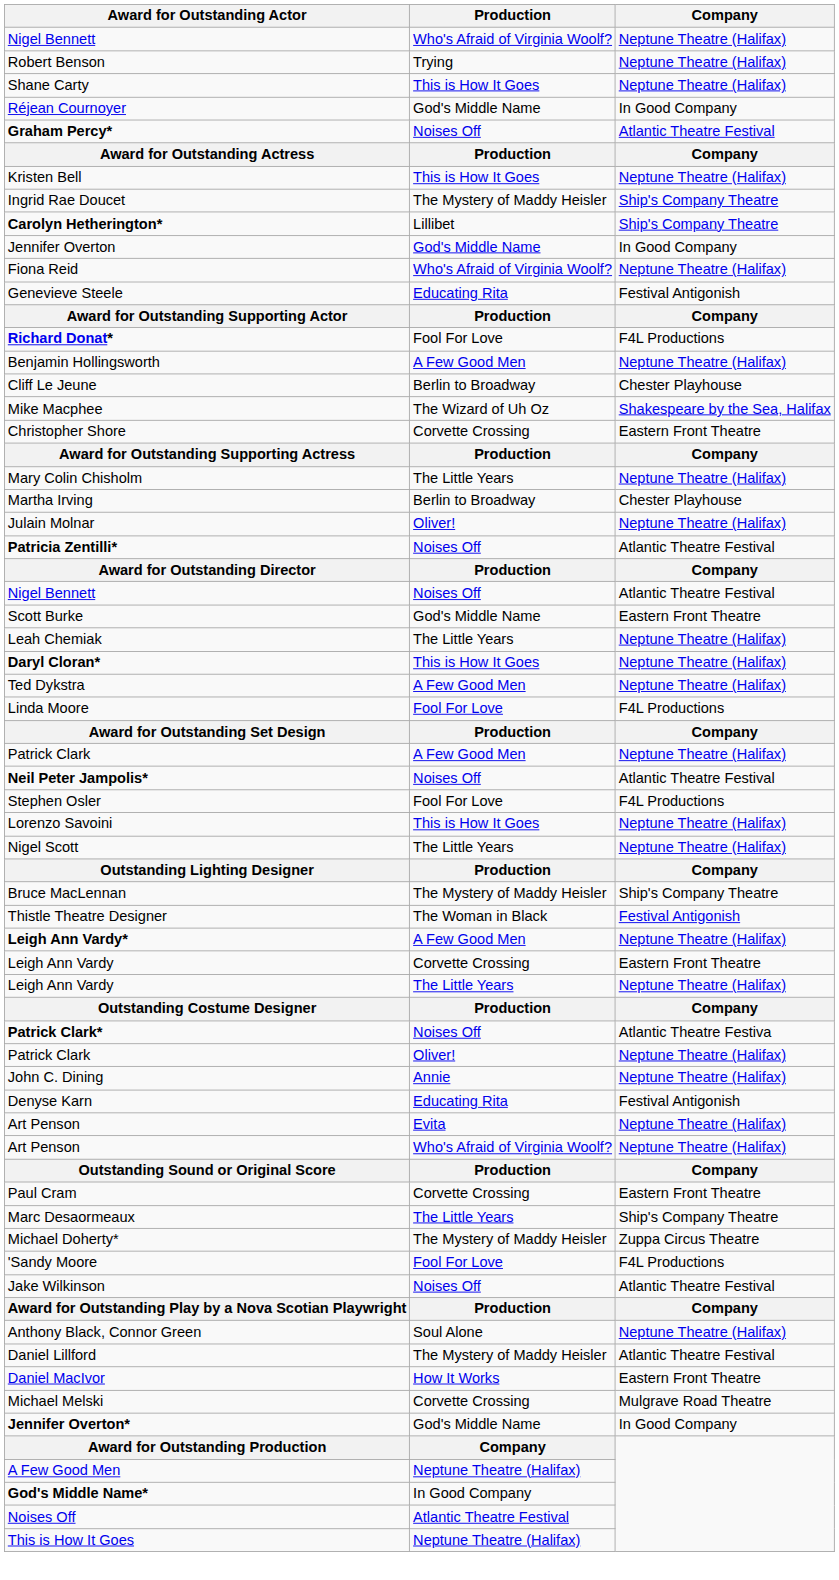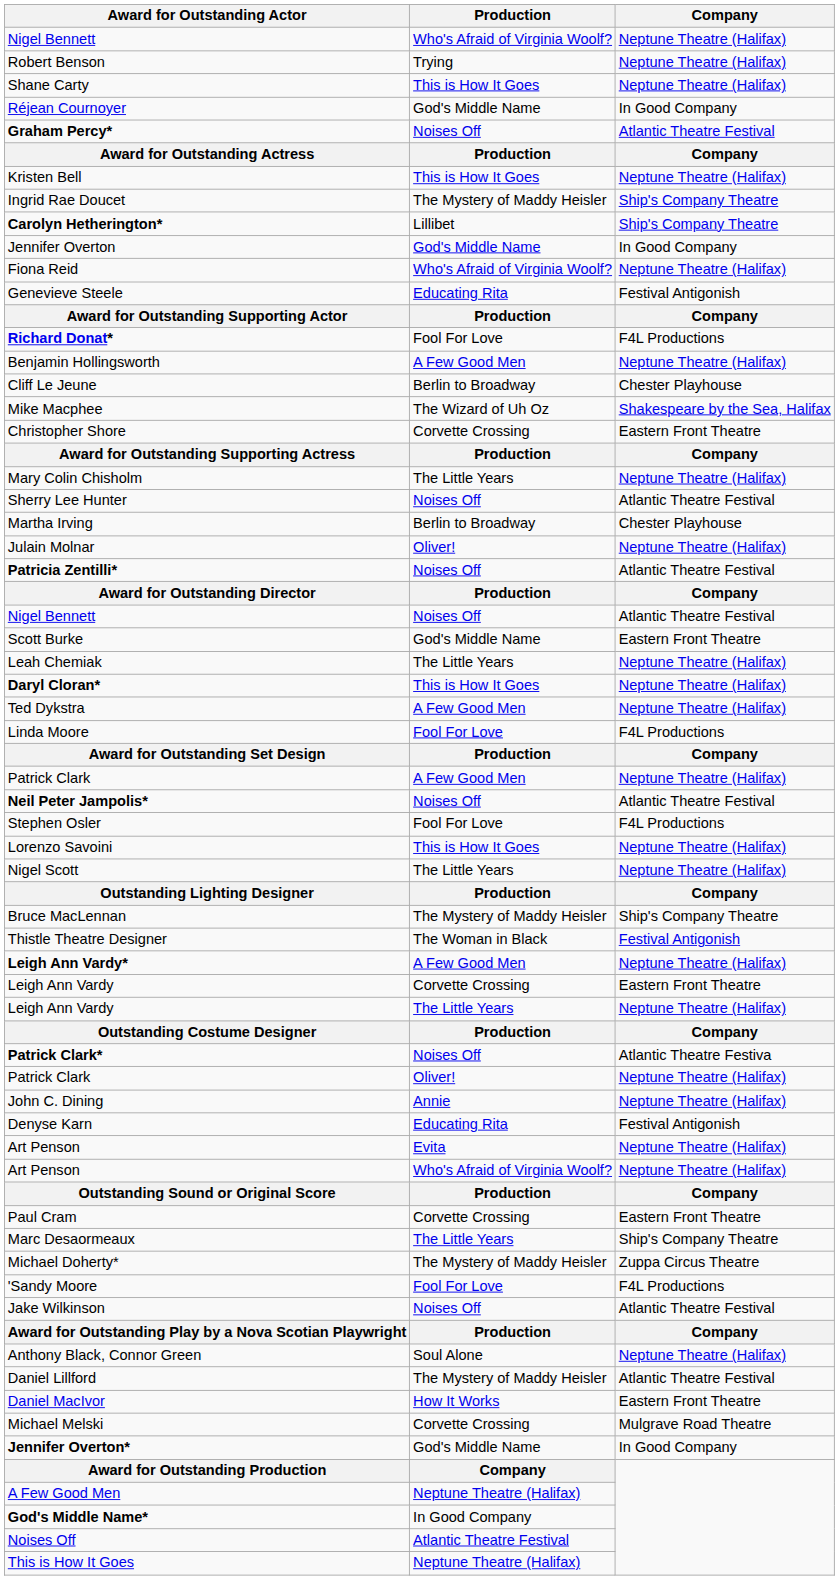 <table class="wikitable">
 <tr>
 <th>Award for Outstanding Actor</th>
 <th>Production</th>
 <th>Company</th>
 </tr>
 <tr>
 <td><a href='#'>Nigel Bennett</a></td>
 <td><a href='#'>Who's Afraid of Virginia Woolf?</a></td>
 <td><a href='#'>Neptune Theatre (Halifax)</a></td>
 </tr>
 <tr>
 <td>Robert Benson</td>
 <td>Trying</td>
 <td><a href='#'>Neptune Theatre (Halifax)</a></td>
 </tr>
 <tr>
 <td>Shane Carty</td>
 <td><a href='#'>This is How It Goes</a></td>
 <td><a href='#'>Neptune Theatre (Halifax)</a></td>
 </tr>
 <tr>
 <td><a href='#'>Réjean Cournoyer</a></td>
 <td>God's Middle Name</td>
 <td>In Good Company</td>
 </tr>
 <tr>
 <td><strong>Graham Percy*</strong></td>
 <td><a href='#'>Noises Off</a></td>
 <td><a href='#'>Atlantic Theatre Festival</a></td>
 </tr>
 <tr>
 <th>Award for Outstanding Actress</th>
 <th>Production</th>
 <th>Company</th>
 </tr>
 <tr>
 <td>Kristen Bell</td>
 <td><a href='#'>This is How It Goes</a></td>
 <td><a href='#'>Neptune Theatre (Halifax)</a></td>
 </tr>
 <tr>
 <td>Ingrid Rae Doucet</td>
 <td>The Mystery of Maddy Heisler</td>
 <td><a href='#'>Ship's Company Theatre</a></td>
 </tr>
 <tr>
 <td><strong>Carolyn Hetherington*</strong></td>
 <td>Lillibet</td>
 <td><a href='#'>Ship's Company Theatre</a></td>
 </tr>
 <tr>
 <td>Jennifer Overton</td>
 <td><a href='#'>God's Middle Name</a></td>
 <td>In Good Company</td>
 </tr>
 <tr>
 <td>Fiona Reid</td>
 <td><a href='#'>Who's Afraid of Virginia Woolf?</a></td>
 <td><a href='#'>Neptune Theatre (Halifax)</a></td>
 </tr>
 <tr>
 <td>Genevieve Steele</td>
 <td><a href='#'>Educating Rita</a></td>
 <td>Festival Antigonish</td>
 </tr>
 <tr>
 <th>Award for Outstanding Supporting Actor</th>
 <th>Production</th>
 <th>Company</th>
 </tr>
 <tr>
 <td><strong><a href='#'>Richard Donat</a>*</strong></td>
 <td>Fool For Love</td>
 <td>F4L Productions</td>
 </tr>
 <tr>
 <td>Benjamin Hollingsworth</td>
 <td><a href='#'>A Few Good Men</a></td>
 <td><a href='#'>Neptune Theatre (Halifax)</a></td>
 </tr>
 <tr>
 <td>Cliff Le Jeune</td>
 <td>Berlin to Broadway</td>
 <td>Chester Playhouse</td>
 </tr>
 <tr>
 <td>Mike Macphee</td>
 <td>The Wizard of Uh Oz</td>
 <td><a href='#'>Shakespeare by the Sea, Halifax</a></td>
 </tr>
 <tr>
 <td>Christopher Shore</td>
 <td>Corvette Crossing</td>
 <td>Eastern Front Theatre</td>
 </tr>
 <tr>
 <th>Award for Outstanding Supporting Actress</th>
 <th>Production</th>
 <th>Company</th>
 </tr>
 <tr>
 <td>Mary Colin Chisholm</td>
 <td>The Little Years</td>
 <td><a href='#'>Neptune Theatre (Halifax)</a></td>
+</tr>
+<tr>
+<td>Sherry Lee Hunter</td>
+<td><a href='#'>Noises Off</a></td>
+<td>Atlantic Theatre Festival</td>
 </tr>
 <tr>
 <td>Martha Irving</td>
 <td>Berlin to Broadway</td>
 <td>Chester Playhouse</td>
 </tr>
 <tr>
 <td>Julain Molnar</td>
 <td><a href='#'>Oliver!</a></td>
 <td><a href='#'>Neptune Theatre (Halifax)</a></td>
 </tr>
 <tr>
 <td><strong>Patricia Zentilli*</strong></td>
 <td><a href='#'>Noises Off</a></td>
 <td>Atlantic Theatre Festival</td>
 </tr>
 <tr>
 <th>Award for Outstanding Director</th>
 <th>Production</th>
 <th>Company</th>
 </tr>
 <tr>
 <td><a href='#'>Nigel Bennett</a></td>
 <td><a href='#'>Noises Off</a></td>
 <td>Atlantic Theatre Festival</td>
 </tr>
 <tr>
 <td>Scott Burke</td>
 <td>God's Middle Name</td>
 <td>Eastern Front Theatre</td>
 </tr>
 <tr>
 <td>Leah Chemiak</td>
 <td>The Little Years</td>
 <td><a href='#'>Neptune Theatre (Halifax)</a></td>
 </tr>
 <tr>
 <td><strong>Daryl Cloran*</strong></td>
 <td><a href='#'>This is How It Goes</a></td>
 <td><a href='#'>Neptune Theatre (Halifax)</a></td>
 </tr>
 <tr>
 <td>Ted Dykstra</td>
 <td><a href='#'>A Few Good Men</a></td>
 <td><a href='#'>Neptune Theatre (Halifax)</a></td>
 </tr>
 <tr>
 <td>Linda Moore</td>
 <td><a href='#'>Fool For Love</a></td>
 <td>F4L Productions</td>
 </tr>
 <tr>
 <th>Award for Outstanding Set Design</th>
 <th>Production</th>
 <th>Company</th>
 </tr>
 <tr>
 <td>Patrick Clark</td>
 <td><a href='#'>A Few Good Men</a></td>
 <td><a href='#'>Neptune Theatre (Halifax)</a></td>
 </tr>
 <tr>
 <td><strong>Neil Peter Jampolis*</strong></td>
 <td><a href='#'>Noises Off</a></td>
 <td>Atlantic Theatre Festival</td>
 </tr>
 <tr>
 <td>Stephen Osler</td>
 <td>Fool For Love</td>
 <td>F4L Productions</td>
 </tr>
 <tr>
 <td>Lorenzo Savoini</td>
 <td><a href='#'>This is How It Goes</a></td>
 <td><a href='#'>Neptune Theatre (Halifax)</a></td>
 </tr>
 <tr>
 <td>Nigel Scott</td>
 <td>The Little Years</td>
 <td><a href='#'>Neptune Theatre (Halifax)</a></td>
 </tr>
 <tr>
 <th>Outstanding Lighting Designer</th>
 <th>Production</th>
 <th>Company</th>
 </tr>
 <tr>
 <td>Bruce MacLennan</td>
 <td>The Mystery of Maddy Heisler</td>
 <td>Ship's Company Theatre</td>
 </tr>
 <tr>
 <td>Thistle Theatre Designer</td>
 <td>The Woman in Black</td>
 <td><a href='#'>Festival Antigonish</a></td>
 </tr>
 <tr>
 <td><strong>Leigh Ann Vardy*</strong></td>
 <td><a href='#'>A Few Good Men</a></td>
 <td><a href='#'>Neptune Theatre (Halifax)</a></td>
 </tr>
 <tr>
 <td>Leigh Ann Vardy</td>
 <td>Corvette Crossing</td>
 <td>Eastern Front Theatre</td>
 </tr>
 <tr>
 <td>Leigh Ann Vardy</td>
 <td><a href='#'>The Little Years</a></td>
 <td><a href='#'>Neptune Theatre (Halifax)</a></td>
 </tr>
 <tr>
 <th>Outstanding Costume Designer</th>
 <th>Production</th>
 <th>Company</th>
 </tr>
 <tr>
 <td><strong>Patrick Clark*</strong></td>
 <td><a href='#'>Noises Off</a></td>
 <td>Atlantic Theatre Festiva</td>
 </tr>
 <tr>
 <td>Patrick Clark</td>
 <td><a href='#'>Oliver!</a></td>
 <td><a href='#'>Neptune Theatre (Halifax)</a></td>
 </tr>
 <tr>
 <td>John C. Dining</td>
 <td><a href='#'>Annie</a></td>
 <td><a href='#'>Neptune Theatre (Halifax)</a></td>
 </tr>
 <tr>
 <td>Denyse Karn</td>
 <td><a href='#'>Educating Rita</a></td>
 <td>Festival Antigonish</td>
 </tr>
 <tr>
 <td>Art Penson</td>
 <td><a href='#'>Evita</a></td>
 <td><a href='#'>Neptune Theatre (Halifax)</a></td>
 </tr>
 <tr>
 <td>Art Penson</td>
 <td><a href='#'>Who's Afraid of Virginia Woolf?</a></td>
 <td><a href='#'>Neptune Theatre (Halifax)</a></td>
 </tr>
 <tr>
 <th>Outstanding Sound or Original Score</th>
 <th>Production</th>
 <th>Company</th>
 </tr>
 <tr>
 <td>Paul Cram</td>
 <td>Corvette Crossing</td>
 <td>Eastern Front Theatre</td>
 </tr>
 <tr>
 <td>Marc Desaormeaux</td>
 <td><a href='#'>The Little Years</a></td>
 <td>Ship's Company Theatre</td>
 </tr>
 <tr>
 <td>Michael Doherty*</td>
 <td>The Mystery of Maddy Heisler</td>
 <td>Zuppa Circus Theatre</td>
 </tr>
 <tr>
 <td>'Sandy Moore</td>
 <td><a href='#'>Fool For Love</a></td>
 <td>F4L Productions</td>
 </tr>
 <tr>
 <td>Jake Wilkinson</td>
 <td><a href='#'>Noises Off</a></td>
 <td>Atlantic Theatre Festival</td>
 </tr>
 <tr>
 <th>Award for Outstanding Play by a Nova Scotian Playwright</th>
 <th>Production</th>
 <th>Company</th>
 </tr>
 <tr>
 <td>Anthony Black, Connor Green</td>
 <td>Soul Alone</td>
 <td><a href='#'>Neptune Theatre (Halifax)</a></td>
 </tr>
 <tr>
 <td>Daniel Lillford</td>
 <td>The Mystery of Maddy Heisler</td>
 <td>Atlantic Theatre Festival</td>
 </tr>
 <tr>
 <td><a href='#'>Daniel MacIvor</a></td>
 <td><a href='#'>How It Works</a></td>
 <td>Eastern Front Theatre</td>
 </tr>
 <tr>
 <td>Michael Melski</td>
 <td>Corvette Crossing</td>
 <td>Mulgrave Road Theatre</td>
 </tr>
 <tr>
 <td><strong> Jennifer Overton*</strong></td>
 <td>God's Middle Name</td>
 <td>In Good Company</td>
 </tr>
 <tr>
 <th>Award for Outstanding Production</th>
 <th>Company</th>
 </tr>
 <tr>
 <td><a href='#'>A Few Good Men</a></td>
 <td><a href='#'>Neptune Theatre (Halifax)</a></td>
 </tr>
 <tr>
 <td><strong>God's Middle Name*</strong></td>
 <td>In Good Company</td>
 </tr>
 <tr>
 <td><a href='#'>Noises Off</a></td>
 <td><a href='#'>Atlantic Theatre Festival</a></td>
 </tr>
 <tr>
 <td><a href='#'>This is How It Goes</a></td>
 <td><a href='#'>Neptune Theatre (Halifax)</a></td>
 </tr>
 </table>
